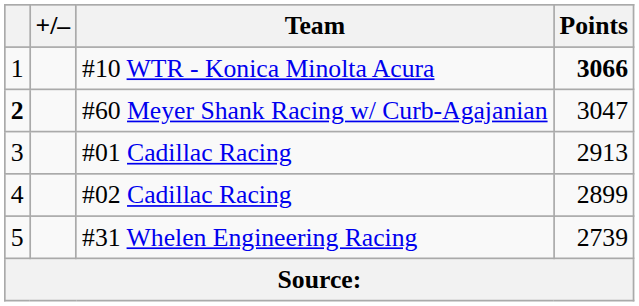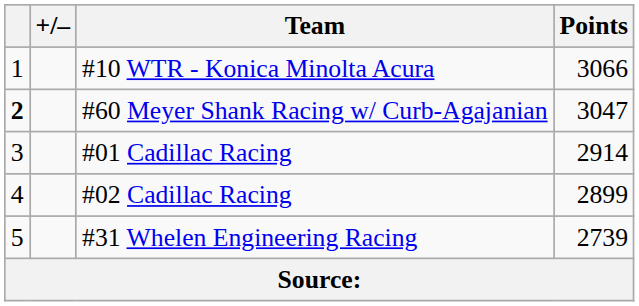 <table class="wikitable" style="font-size: 95%;">
 <tr>
 <th scope="col"></th>
 <th scope="col">+/–</th>
 <th scope="col">Team</th>
 <th scope="col">Points</th>
 </tr>
 <tr>
 <td align=center>1</td>
 <td align="left"></td>
 <td> #10 <a href='#'>WTR - Konica Minolta Acura</a></td>
-<td align=right><strong>3066</strong></td>
+<td align=right>3066</td>
 </tr>
 <tr>
 <td align=center><strong>2</strong></td>
 <td align="left"></td>
 <td> #60 <a href='#'>Meyer Shank Racing w/ Curb-Agajanian</a></td>
 <td align=right>3047</td>
 </tr>
 <tr>
 <td align=center>3</td>
 <td align="left"></td>
 <td> #01 <a href='#'>Cadillac Racing</a></td>
-<td align=right>2913</td>
+<td align=right>2914</td>
 </tr>
 <tr>
 <td align=center>4</td>
 <td align="left"></td>
 <td> #02 <a href='#'>Cadillac Racing</a></td>
 <td align=right>2899</td>
 </tr>
 <tr>
 <td align=center>5</td>
 <td align="left"></td>
 <td> #31 <a href='#'>Whelen Engineering Racing</a></td>
 <td align=right>2739</td>
 </tr>
 <tr>
 <th colspan=5>Source:</th>
 </tr>
 </table>
